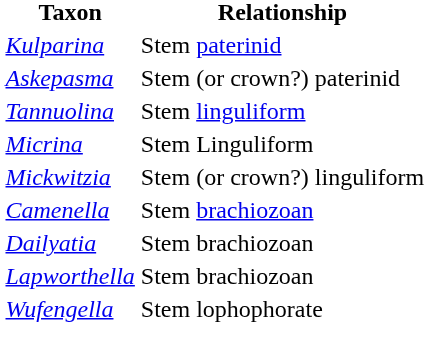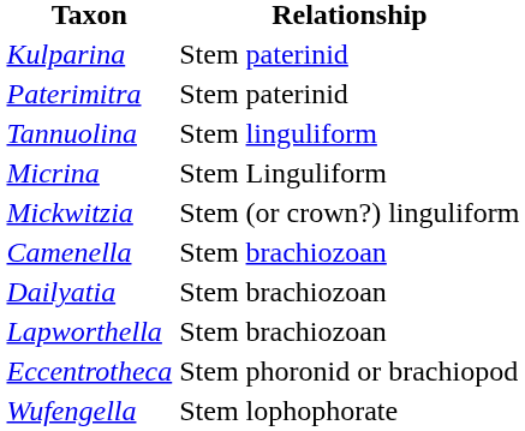 <table>
 <tr>
 <th>Taxon</th>
 <th>Relationship</th>
 </tr>
 <tr>
 <td><em><a href='#'>Kulparina</a></em></td>
 <td>Stem <a href='#'>paterinid</a></td>
 </tr>
 <tr>
-<td><em><a href='#'>Askepasma</a></em></td>
-<td>Stem (or crown?) paterinid</td>
+<td><em><a href='#'>Paterimitra</a></em></td>
+<td>Stem paterinid</td>
 </tr>
 <tr>
 <td><em><a href='#'>Tannuolina</a></em></td>
 <td>Stem <a href='#'>linguliform</a></td>
 </tr>
 <tr>
 <td><em><a href='#'>Micrina</a></em></td>
 <td>Stem Linguliform</td>
 </tr>
 <tr>
 <td><em><a href='#'>Mickwitzia</a></em></td>
 <td>Stem (or crown?) linguliform</td>
 </tr>
 <tr>
 <td><em><a href='#'>Camenella</a></em></td>
 <td>Stem <a href='#'>brachiozoan</a></td>
 </tr>
 <tr>
 <td><em><a href='#'>Dailyatia</a></em></td>
 <td>Stem brachiozoan</td>
 </tr>
 <tr>
 <td><em><a href='#'>Lapworthella</a></em></td>
 <td>Stem brachiozoan</td>
 </tr>
 <tr>
+<td><em><a href='#'>Eccentrotheca</a></em></td>
+<td>Stem phoronid or brachiopod</td>
+</tr>
+<tr>
 <td><em><a href='#'>Wufengella</a></em></td>
 <td>Stem lophophorate</td>
 </tr>
 </table>
